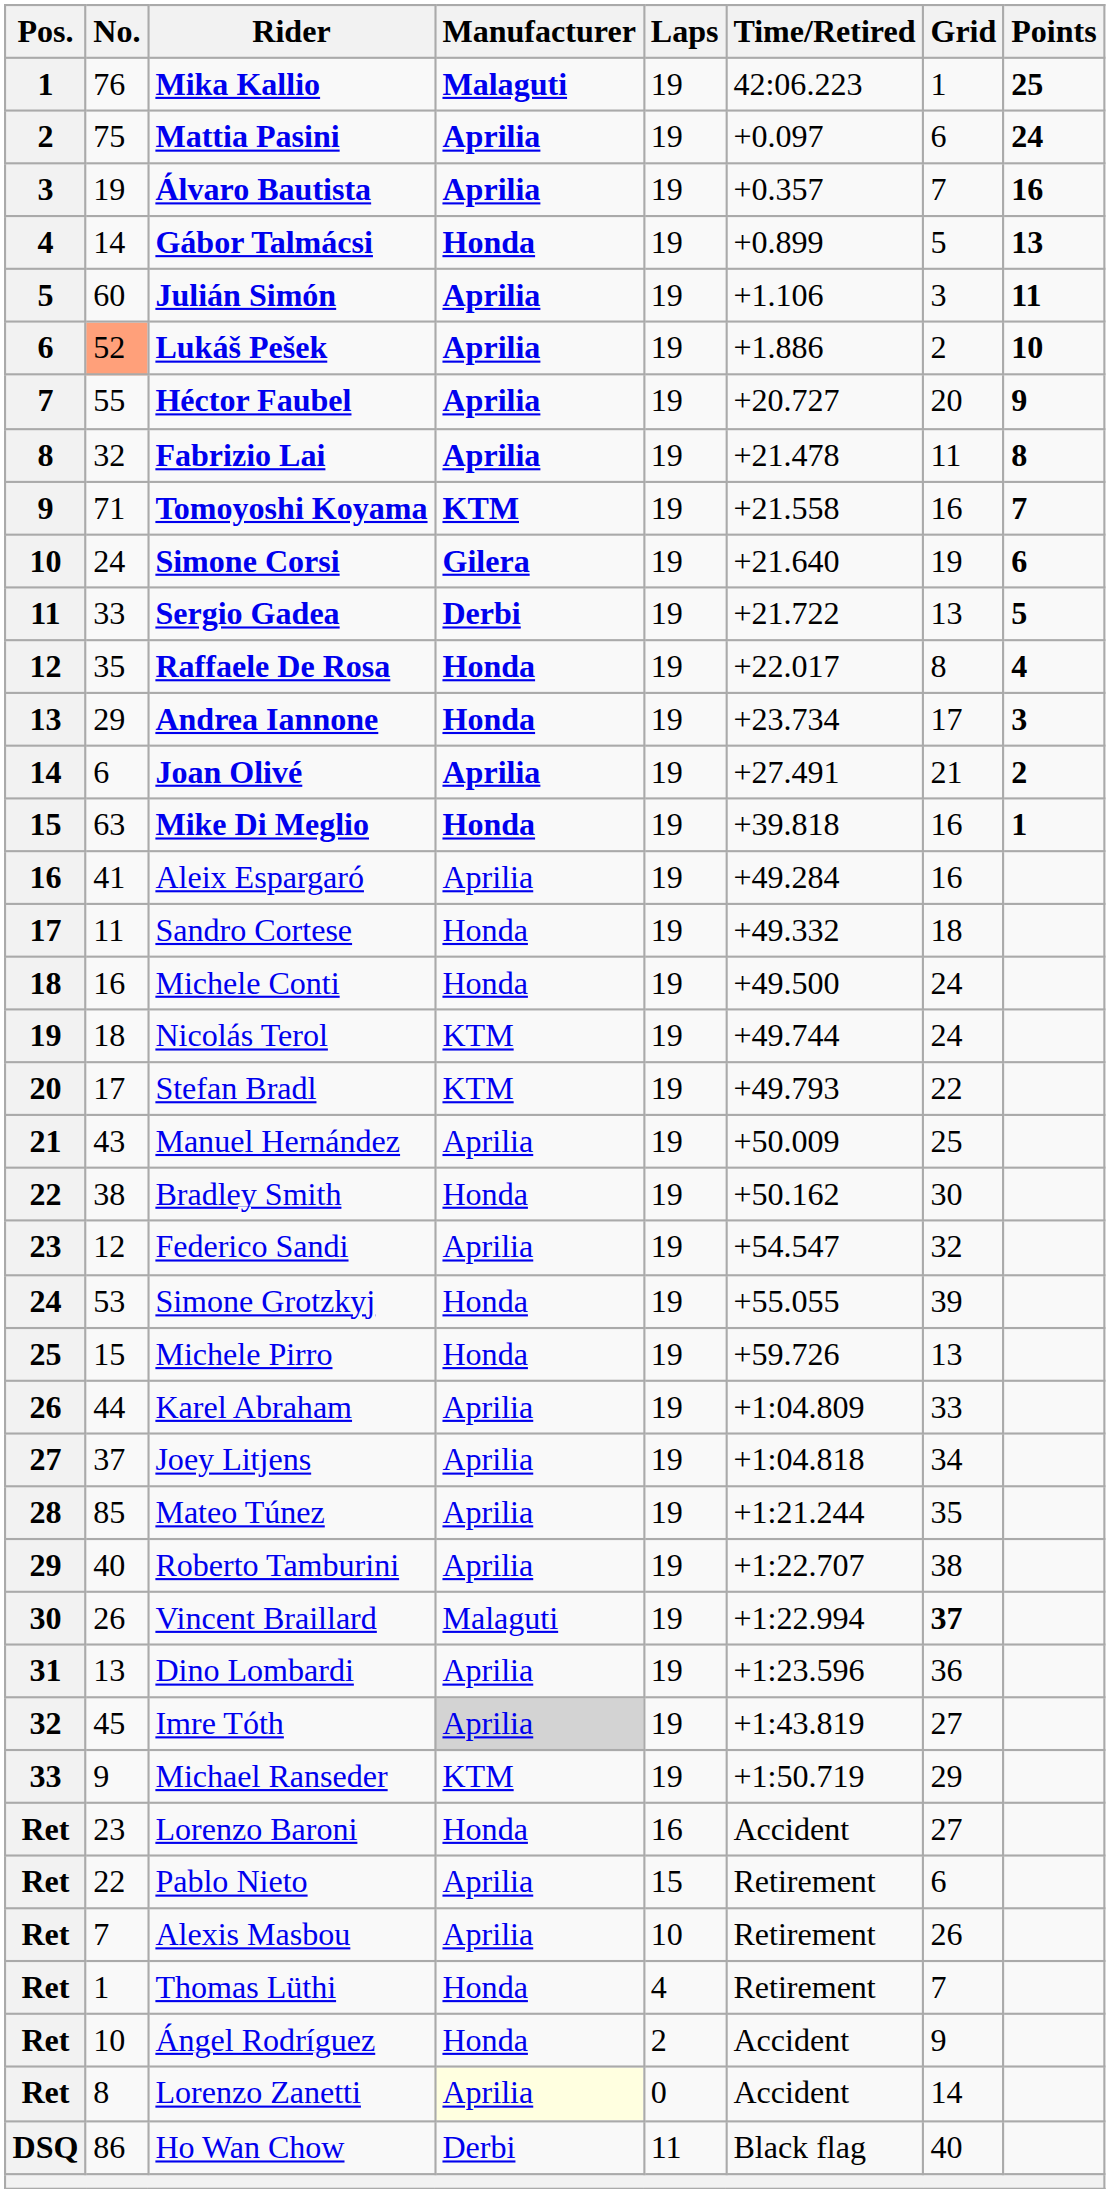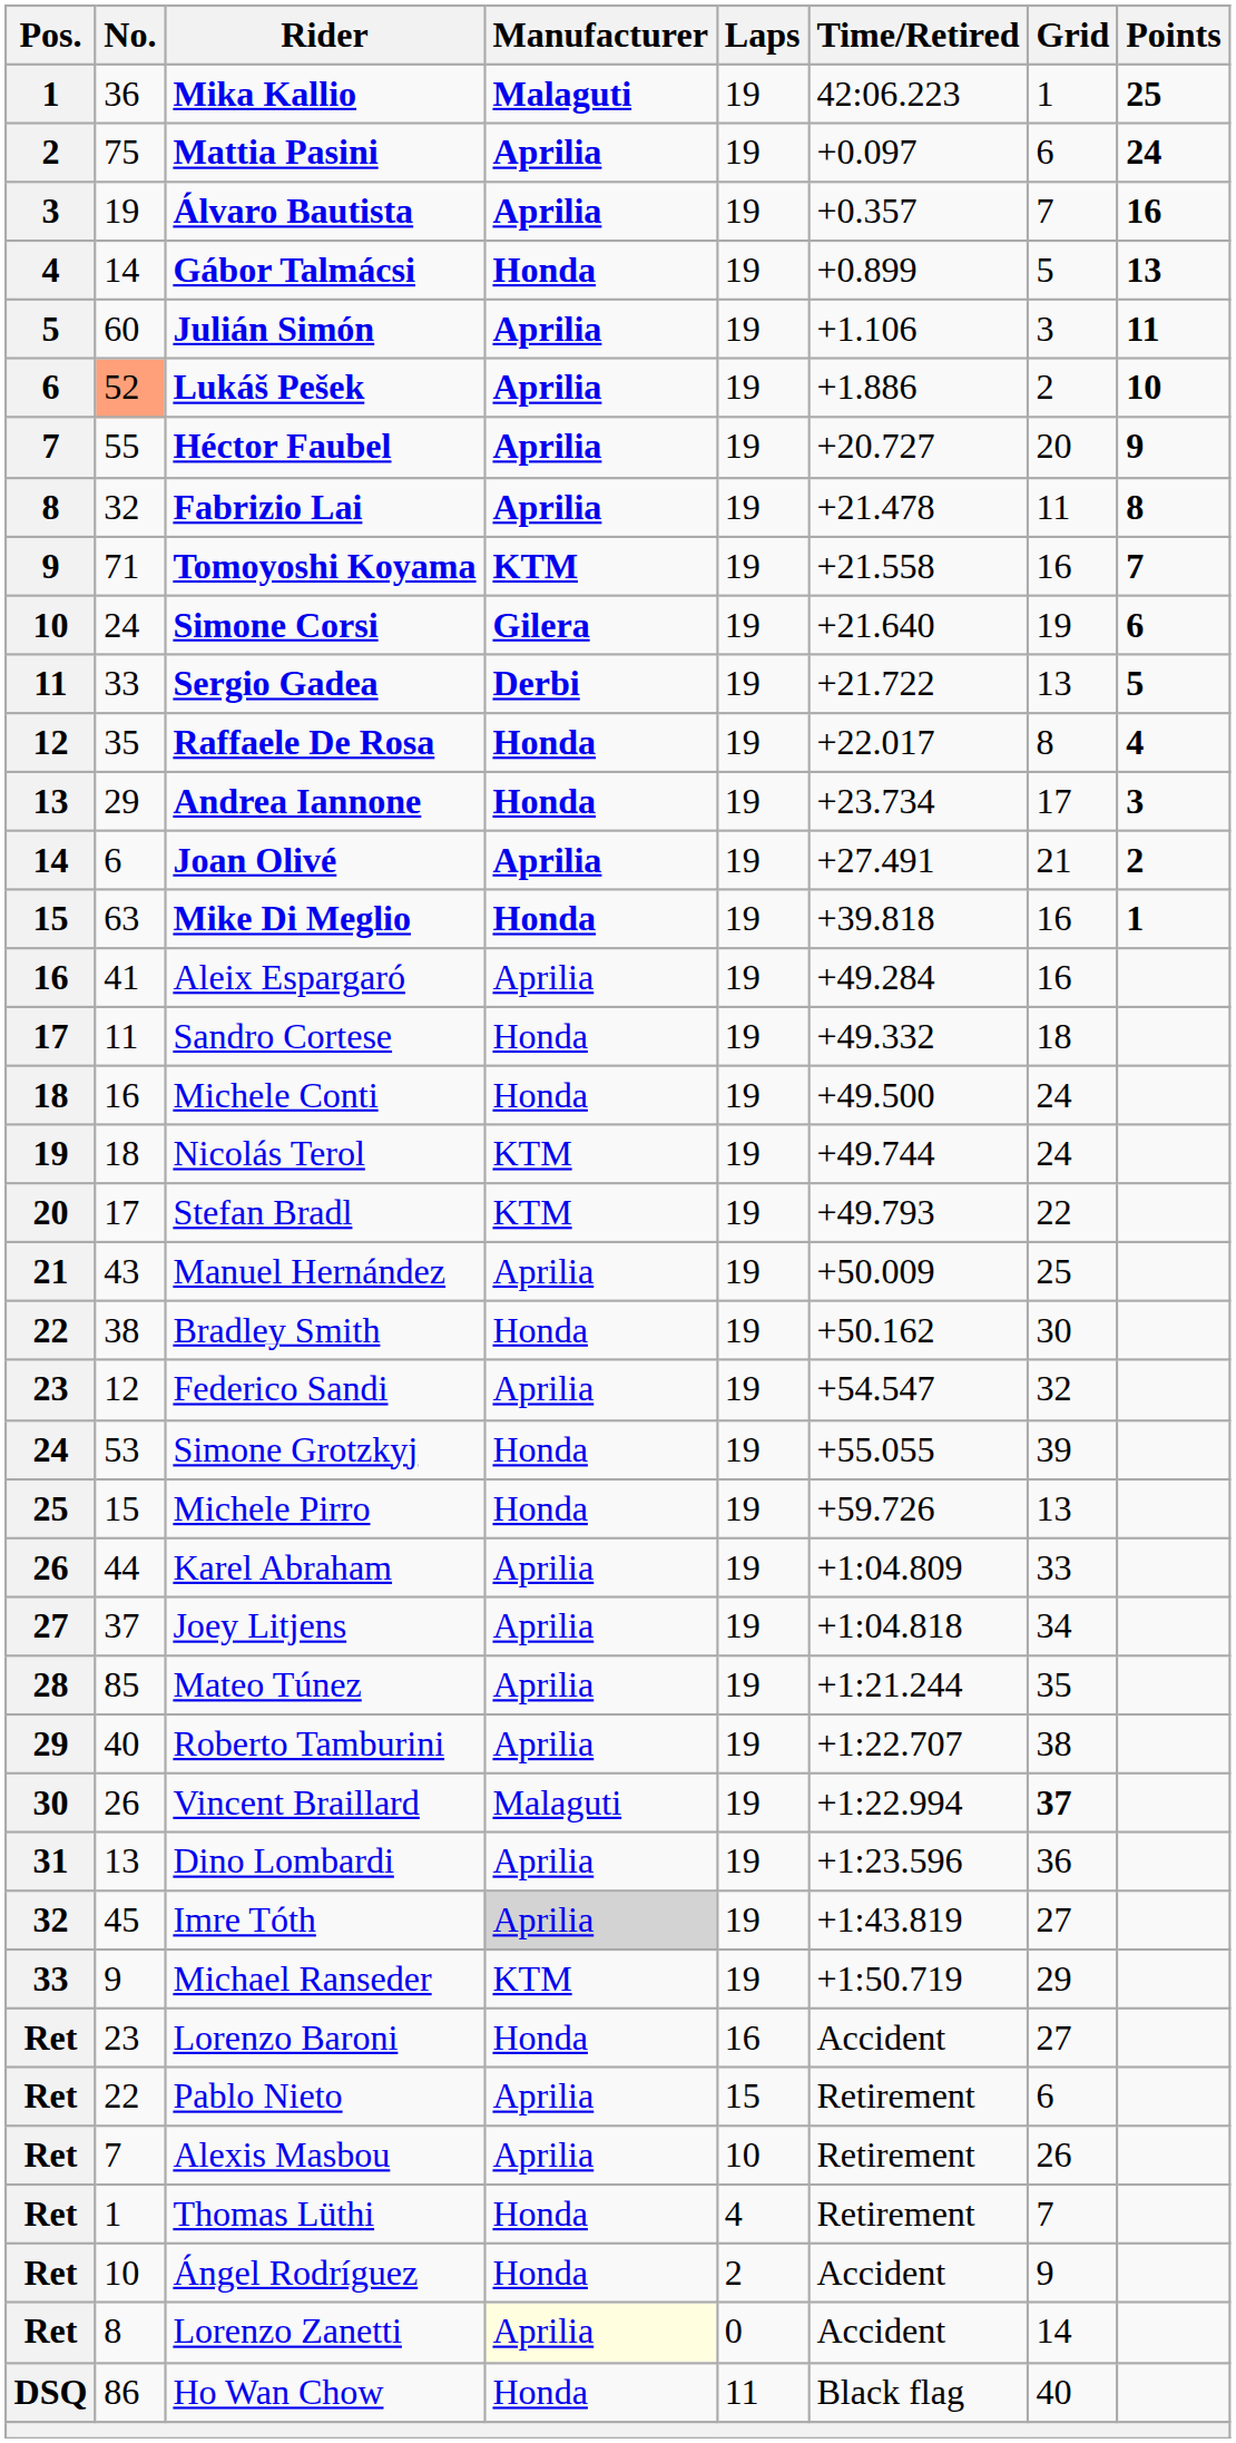 <table class="wikitable" style="font-size: 95%;">
 <tr>
 <th>Pos.</th>
 <th>No.</th>
 <th>Rider</th>
 <th>Manufacturer</th>
 <th>Laps</th>
 <th>Time/Retired</th>
 <th>Grid</th>
 <th>Points</th>
 </tr>
 <tr>
 <th>1</th>
-<td>76</td>
+<td>36</td>
 <td> <strong><a href='#'>Mika Kallio</a></strong></td>
 <td><strong><a href='#'>Malaguti</a></strong></td>
 <td>19</td>
 <td>42:06.223</td>
 <td>1</td>
 <td><strong>25</strong></td>
 </tr>
 <tr>
 <th>2</th>
 <td>75</td>
 <td> <strong><a href='#'>Mattia Pasini</a></strong></td>
 <td><strong><a href='#'>Aprilia</a></strong></td>
 <td>19</td>
 <td>+0.097</td>
 <td>6</td>
 <td><strong>24</strong></td>
 </tr>
 <tr>
 <th>3</th>
 <td>19</td>
 <td> <strong><a href='#'>Álvaro Bautista</a></strong></td>
 <td><strong><a href='#'>Aprilia</a></strong></td>
 <td>19</td>
 <td>+0.357</td>
 <td>7</td>
 <td><strong>16</strong></td>
 </tr>
 <tr>
 <th>4</th>
 <td>14</td>
 <td> <strong><a href='#'>Gábor Talmácsi</a></strong></td>
 <td><strong><a href='#'>Honda</a></strong></td>
 <td>19</td>
 <td>+0.899</td>
 <td>5</td>
 <td><strong>13</strong></td>
 </tr>
 <tr>
 <th>5</th>
 <td>60</td>
 <td> <strong><a href='#'>Julián Simón</a></strong></td>
 <td><strong><a href='#'>Aprilia</a></strong></td>
 <td>19</td>
 <td>+1.106</td>
 <td>3</td>
 <td><strong>11</strong></td>
 </tr>
 <tr>
 <th>6</th>
 <td style="background: lightsalmon;">52</td>
 <td> <strong><a href='#'>Lukáš Pešek</a></strong></td>
 <td><strong><a href='#'>Aprilia</a></strong></td>
 <td>19</td>
 <td>+1.886</td>
 <td>2</td>
 <td><strong>10</strong></td>
 </tr>
 <tr>
 <th>7</th>
 <td>55</td>
 <td> <strong><a href='#'>Héctor Faubel</a></strong></td>
 <td><strong><a href='#'>Aprilia</a></strong></td>
 <td>19</td>
 <td>+20.727</td>
 <td>20</td>
 <td><strong>9</strong></td>
 </tr>
 <tr>
 <th>8</th>
 <td>32</td>
 <td> <strong><a href='#'>Fabrizio Lai</a></strong></td>
 <td><strong><a href='#'>Aprilia</a></strong></td>
 <td>19</td>
 <td>+21.478</td>
 <td>11</td>
 <td><strong>8</strong></td>
 </tr>
 <tr>
 <th>9</th>
 <td>71</td>
 <td> <strong><a href='#'>Tomoyoshi Koyama</a></strong></td>
 <td><strong><a href='#'>KTM</a></strong></td>
 <td>19</td>
 <td>+21.558</td>
 <td>16</td>
 <td><strong>7</strong></td>
 </tr>
 <tr>
 <th>10</th>
 <td>24</td>
 <td> <strong><a href='#'>Simone Corsi</a></strong></td>
 <td><strong><a href='#'>Gilera</a></strong></td>
 <td>19</td>
 <td>+21.640</td>
 <td>19</td>
 <td><strong>6</strong></td>
 </tr>
 <tr>
 <th>11</th>
 <td>33</td>
 <td> <strong><a href='#'>Sergio Gadea</a></strong></td>
 <td><strong><a href='#'>Derbi</a></strong></td>
 <td>19</td>
 <td>+21.722</td>
 <td>13</td>
 <td><strong>5</strong></td>
 </tr>
 <tr>
 <th>12</th>
 <td>35</td>
 <td> <strong><a href='#'>Raffaele De Rosa</a></strong></td>
 <td><strong><a href='#'>Honda</a></strong></td>
 <td>19</td>
 <td>+22.017</td>
 <td>8</td>
 <td><strong>4</strong></td>
 </tr>
 <tr>
 <th>13</th>
 <td>29</td>
 <td> <strong><a href='#'>Andrea Iannone</a></strong></td>
 <td><strong><a href='#'>Honda</a></strong></td>
 <td>19</td>
 <td>+23.734</td>
 <td>17</td>
 <td><strong>3</strong></td>
 </tr>
 <tr>
 <th>14</th>
 <td>6</td>
 <td> <strong><a href='#'>Joan Olivé</a></strong></td>
 <td><strong><a href='#'>Aprilia</a></strong></td>
 <td>19</td>
 <td>+27.491</td>
 <td>21</td>
 <td><strong>2</strong></td>
 </tr>
 <tr>
 <th>15</th>
 <td>63</td>
 <td> <strong><a href='#'>Mike Di Meglio</a></strong></td>
 <td><strong><a href='#'>Honda</a></strong></td>
 <td>19</td>
 <td>+39.818</td>
 <td>16</td>
 <td><strong>1</strong></td>
 </tr>
 <tr>
 <th>16</th>
 <td>41</td>
 <td> <a href='#'>Aleix Espargaró</a></td>
 <td><a href='#'>Aprilia</a></td>
 <td>19</td>
 <td>+49.284</td>
 <td>16</td>
 <td></td>
 </tr>
 <tr>
 <th>17</th>
 <td>11</td>
 <td> <a href='#'>Sandro Cortese</a></td>
 <td><a href='#'>Honda</a></td>
 <td>19</td>
 <td>+49.332</td>
 <td>18</td>
 <td></td>
 </tr>
 <tr>
 <th>18</th>
 <td>16</td>
 <td> <a href='#'>Michele Conti</a></td>
 <td><a href='#'>Honda</a></td>
 <td>19</td>
 <td>+49.500</td>
 <td>24</td>
 <td></td>
 </tr>
 <tr>
 <th>19</th>
 <td>18</td>
 <td> <a href='#'>Nicolás Terol</a></td>
 <td><a href='#'>KTM</a></td>
 <td>19</td>
 <td>+49.744</td>
 <td>24</td>
 <td></td>
 </tr>
 <tr>
 <th>20</th>
 <td>17</td>
 <td> <a href='#'>Stefan Bradl</a></td>
 <td><a href='#'>KTM</a></td>
 <td>19</td>
 <td>+49.793</td>
 <td>22</td>
 <td></td>
 </tr>
 <tr>
 <th>21</th>
 <td>43</td>
 <td> <a href='#'>Manuel Hernández</a></td>
 <td><a href='#'>Aprilia</a></td>
 <td>19</td>
 <td>+50.009</td>
 <td>25</td>
 <td></td>
 </tr>
 <tr>
 <th>22</th>
 <td>38</td>
 <td> <a href='#'>Bradley Smith</a></td>
 <td><a href='#'>Honda</a></td>
 <td>19</td>
 <td>+50.162</td>
 <td>30</td>
 <td></td>
 </tr>
 <tr>
 <th>23</th>
 <td>12</td>
 <td> <a href='#'>Federico Sandi</a></td>
 <td><a href='#'>Aprilia</a></td>
 <td>19</td>
 <td>+54.547</td>
 <td>32</td>
 <td></td>
 </tr>
 <tr>
 <th>24</th>
 <td>53</td>
 <td> <a href='#'>Simone Grotzkyj</a></td>
 <td><a href='#'>Honda</a></td>
 <td>19</td>
 <td>+55.055</td>
 <td>39</td>
 <td></td>
 </tr>
 <tr>
 <th>25</th>
 <td>15</td>
 <td> <a href='#'>Michele Pirro</a></td>
 <td><a href='#'>Honda</a></td>
 <td>19</td>
 <td>+59.726</td>
 <td>13</td>
 <td></td>
 </tr>
 <tr>
 <th>26</th>
 <td>44</td>
 <td> <a href='#'>Karel Abraham</a></td>
 <td><a href='#'>Aprilia</a></td>
 <td>19</td>
 <td>+1:04.809</td>
 <td>33</td>
 <td></td>
 </tr>
 <tr>
 <th>27</th>
 <td>37</td>
 <td> <a href='#'>Joey Litjens</a></td>
 <td><a href='#'>Aprilia</a></td>
 <td>19</td>
 <td>+1:04.818</td>
 <td>34</td>
 <td></td>
 </tr>
 <tr>
 <th>28</th>
 <td>85</td>
 <td> <a href='#'>Mateo Túnez</a></td>
 <td><a href='#'>Aprilia</a></td>
 <td>19</td>
 <td>+1:21.244</td>
 <td>35</td>
 <td></td>
 </tr>
 <tr>
 <th>29</th>
 <td>40</td>
 <td> <a href='#'>Roberto Tamburini</a></td>
 <td><a href='#'>Aprilia</a></td>
 <td>19</td>
 <td>+1:22.707</td>
 <td>38</td>
 <td></td>
 </tr>
 <tr>
 <th>30</th>
 <td>26</td>
 <td> <a href='#'>Vincent Braillard</a></td>
 <td><a href='#'>Malaguti</a></td>
 <td>19</td>
 <td>+1:22.994</td>
 <td><strong>37</strong></td>
 <td></td>
 </tr>
 <tr>
 <th>31</th>
 <td>13</td>
 <td> <a href='#'>Dino Lombardi</a></td>
 <td><a href='#'>Aprilia</a></td>
 <td>19</td>
 <td>+1:23.596</td>
 <td>36</td>
 <td></td>
 </tr>
 <tr>
 <th>32</th>
 <td>45</td>
 <td> <a href='#'>Imre Tóth</a></td>
 <td style="background: lightgrey;"><a href='#'>Aprilia</a></td>
 <td>19</td>
 <td>+1:43.819</td>
 <td>27</td>
 <td></td>
 </tr>
 <tr>
 <th>33</th>
 <td>9</td>
 <td> <a href='#'>Michael Ranseder</a></td>
 <td><a href='#'>KTM</a></td>
 <td>19</td>
 <td>+1:50.719</td>
 <td>29</td>
 <td></td>
 </tr>
 <tr>
 <th>Ret</th>
 <td>23</td>
 <td> <a href='#'>Lorenzo Baroni</a></td>
 <td><a href='#'>Honda</a></td>
 <td>16</td>
 <td>Accident</td>
 <td>27</td>
 <td></td>
 </tr>
 <tr>
 <th>Ret</th>
 <td>22</td>
 <td> <a href='#'>Pablo Nieto</a></td>
 <td><a href='#'>Aprilia</a></td>
 <td>15</td>
 <td>Retirement</td>
 <td>6</td>
 <td></td>
 </tr>
 <tr>
 <th>Ret</th>
 <td>7</td>
 <td> <a href='#'>Alexis Masbou</a></td>
 <td><a href='#'>Aprilia</a></td>
 <td>10</td>
 <td>Retirement</td>
 <td>26</td>
 <td></td>
 </tr>
 <tr>
 <th>Ret</th>
 <td>1</td>
 <td> <a href='#'>Thomas Lüthi</a></td>
 <td><a href='#'>Honda</a></td>
 <td>4</td>
 <td>Retirement</td>
 <td>7</td>
 <td></td>
 </tr>
 <tr>
 <th>Ret</th>
 <td>10</td>
 <td> <a href='#'>Ángel Rodríguez</a></td>
 <td><a href='#'>Honda</a></td>
 <td>2</td>
 <td>Accident</td>
 <td>9</td>
 <td></td>
 </tr>
 <tr>
 <th>Ret</th>
 <td>8</td>
 <td> <a href='#'>Lorenzo Zanetti</a></td>
 <td style="background: lightyellow;"><a href='#'>Aprilia</a></td>
 <td>0</td>
 <td>Accident</td>
 <td>14</td>
 <td></td>
 </tr>
 <tr>
 <th>DSQ</th>
 <td>86</td>
 <td> <a href='#'>Ho Wan Chow</a></td>
-<td><a href='#'>Derbi</a></td>
+<td><a href='#'>Honda</a></td>
 <td>11</td>
 <td>Black flag</td>
 <td>40</td>
 <td></td>
 </tr>
 <tr>
 <th colspan=8></th>
 </tr>
 <tr>
 </tr>
 </table>
